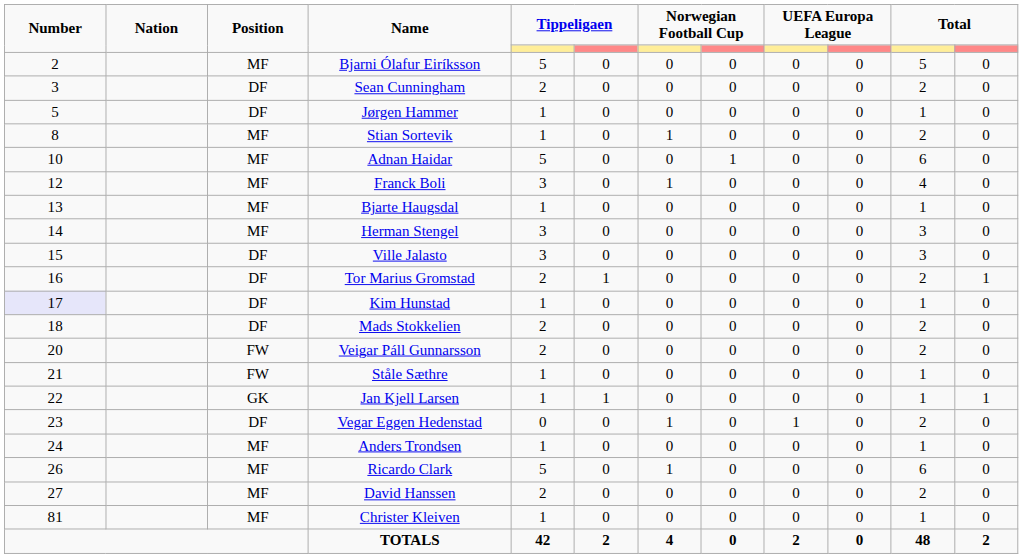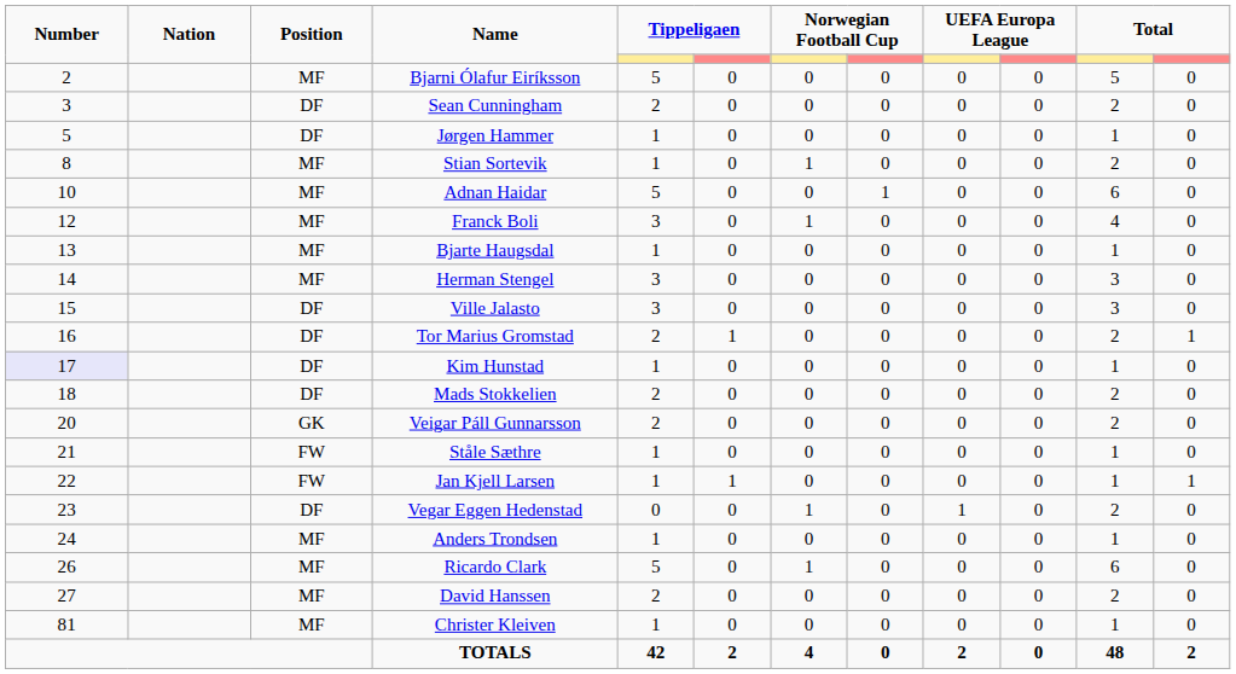 <table class="wikitable" style="font-size: 100%; text-align: center;">
 <tr>
 <td rowspan="2" width="10%" align="center"><strong>Number</strong></td>
 <td rowspan="2" width="10%" align="center"><strong>Nation</strong></td>
 <td rowspan="2" width="10%" align="center"><strong>Position</strong></td>
 <td rowspan="2" width="20%" align="center"><strong>Name</strong></td>
 <td colspan="2" align="center"><strong><a href='#'>Tippeligaen</a></strong></td>
 <td colspan="2" align="center"><strong>Norwegian Football Cup</strong></td>
 <td colspan="2" align="center"><strong>UEFA Europa League</strong></td>
 <td colspan="2" align="center"><strong>Total</strong></td>
 </tr>
 <tr>
 <th width=60 style="background: #FFEE99"></th>
 <th width=60 style="background: #FF8888"></th>
 <th width=60 style="background: #FFEE99"></th>
 <th width=60 style="background: #FF8888"></th>
 <th width=60 style="background: #FFEE99"></th>
 <th width=60 style="background: #FF8888"></th>
 <th width=60 style="background: #FFEE99"></th>
 <th width=60 style="background: #FF8888"></th>
 </tr>
 <tr>
 <td>2</td>
 <td></td>
 <td>MF</td>
 <td><a href='#'>Bjarni Ólafur Eiríksson</a></td>
 <td>5</td>
 <td>0</td>
 <td>0</td>
 <td>0</td>
 <td>0</td>
 <td>0</td>
 <td>5</td>
 <td>0</td>
 </tr>
 <tr>
 <td>3</td>
 <td></td>
 <td>DF</td>
 <td><a href='#'>Sean Cunningham</a></td>
 <td>2</td>
 <td>0</td>
 <td>0</td>
 <td>0</td>
 <td>0</td>
 <td>0</td>
 <td>2</td>
 <td>0</td>
 </tr>
 <tr>
 <td>5</td>
 <td></td>
 <td>DF</td>
 <td><a href='#'>Jørgen Hammer</a></td>
 <td>1</td>
 <td>0</td>
 <td>0</td>
 <td>0</td>
 <td>0</td>
 <td>0</td>
 <td>1</td>
 <td>0</td>
 </tr>
 <tr>
 <td>8</td>
 <td></td>
 <td>MF</td>
 <td><a href='#'>Stian Sortevik</a></td>
 <td>1</td>
 <td>0</td>
 <td>1</td>
 <td>0</td>
 <td>0</td>
 <td>0</td>
 <td>2</td>
 <td>0</td>
 </tr>
 <tr>
 <td>10</td>
 <td></td>
 <td>MF</td>
 <td><a href='#'>Adnan Haidar</a></td>
 <td>5</td>
 <td>0</td>
 <td>0</td>
 <td>1</td>
 <td>0</td>
 <td>0</td>
 <td>6</td>
 <td>0</td>
 </tr>
 <tr>
 <td>12</td>
 <td></td>
 <td>MF</td>
 <td><a href='#'>Franck Boli</a></td>
 <td>3</td>
 <td>0</td>
 <td>1</td>
 <td>0</td>
 <td>0</td>
 <td>0</td>
 <td>4</td>
 <td>0</td>
 </tr>
 <tr>
 <td>13</td>
 <td></td>
 <td>MF</td>
 <td><a href='#'>Bjarte Haugsdal</a></td>
 <td>1</td>
 <td>0</td>
 <td>0</td>
 <td>0</td>
 <td>0</td>
 <td>0</td>
 <td>1</td>
 <td>0</td>
 </tr>
 <tr>
 <td>14</td>
 <td></td>
 <td>MF</td>
 <td><a href='#'>Herman Stengel</a></td>
 <td>3</td>
 <td>0</td>
 <td>0</td>
 <td>0</td>
 <td>0</td>
 <td>0</td>
 <td>3</td>
 <td>0</td>
 </tr>
 <tr>
 <td>15</td>
 <td></td>
 <td>DF</td>
 <td><a href='#'>Ville Jalasto</a></td>
 <td>3</td>
 <td>0</td>
 <td>0</td>
 <td>0</td>
 <td>0</td>
 <td>0</td>
 <td>3</td>
 <td>0</td>
 </tr>
 <tr>
 <td>16</td>
 <td></td>
 <td>DF</td>
 <td><a href='#'>Tor Marius Gromstad</a></td>
 <td>2</td>
 <td>1</td>
 <td>0</td>
 <td>0</td>
 <td>0</td>
 <td>0</td>
 <td>2</td>
 <td>1</td>
 </tr>
 <tr>
 <td style="background: lavender;">17</td>
 <td></td>
 <td>DF</td>
 <td><a href='#'>Kim Hunstad</a></td>
 <td>1</td>
 <td>0</td>
 <td>0</td>
 <td>0</td>
 <td>0</td>
 <td>0</td>
 <td>1</td>
 <td>0</td>
 </tr>
 <tr>
 <td>18</td>
 <td></td>
 <td>DF</td>
 <td><a href='#'>Mads Stokkelien</a></td>
 <td>2</td>
 <td>0</td>
 <td>0</td>
 <td>0</td>
 <td>0</td>
 <td>0</td>
 <td>2</td>
 <td>0</td>
 </tr>
 <tr>
 <td>20</td>
 <td></td>
-<td>FW</td>
+<td>GK</td>
 <td><a href='#'>Veigar Páll Gunnarsson</a></td>
 <td>2</td>
 <td>0</td>
 <td>0</td>
 <td>0</td>
 <td>0</td>
 <td>0</td>
 <td>2</td>
 <td>0</td>
 </tr>
 <tr>
 <td>21</td>
 <td></td>
 <td>FW</td>
 <td><a href='#'>Ståle Sæthre</a></td>
 <td>1</td>
 <td>0</td>
 <td>0</td>
 <td>0</td>
 <td>0</td>
 <td>0</td>
 <td>1</td>
 <td>0</td>
 </tr>
 <tr>
 <td>22</td>
 <td></td>
-<td>GK</td>
+<td>FW</td>
 <td><a href='#'>Jan Kjell Larsen</a></td>
 <td>1</td>
 <td>1</td>
 <td>0</td>
 <td>0</td>
 <td>0</td>
 <td>0</td>
 <td>1</td>
 <td>1</td>
 </tr>
 <tr>
 <td>23</td>
 <td></td>
 <td>DF</td>
 <td><a href='#'>Vegar Eggen Hedenstad</a></td>
 <td>0</td>
 <td>0</td>
 <td>1</td>
 <td>0</td>
 <td>1</td>
 <td>0</td>
 <td>2</td>
 <td>0</td>
 </tr>
 <tr>
 <td>24</td>
 <td></td>
 <td>MF</td>
 <td><a href='#'>Anders Trondsen</a></td>
 <td>1</td>
 <td>0</td>
 <td>0</td>
 <td>0</td>
 <td>0</td>
 <td>0</td>
 <td>1</td>
 <td>0</td>
 </tr>
 <tr>
 <td>26</td>
 <td></td>
 <td>MF</td>
 <td><a href='#'>Ricardo Clark</a></td>
 <td>5</td>
 <td>0</td>
 <td>1</td>
 <td>0</td>
 <td>0</td>
 <td>0</td>
 <td>6</td>
 <td>0</td>
 </tr>
 <tr>
 <td>27</td>
 <td></td>
 <td>MF</td>
 <td><a href='#'>David Hanssen</a></td>
 <td>2</td>
 <td>0</td>
 <td>0</td>
 <td>0</td>
 <td>0</td>
 <td>0</td>
 <td>2</td>
 <td>0</td>
 </tr>
 <tr>
 <td>81</td>
 <td></td>
 <td>MF</td>
 <td><a href='#'>Christer Kleiven</a></td>
 <td>1</td>
 <td>0</td>
 <td>0</td>
 <td>0</td>
 <td>0</td>
 <td>0</td>
 <td>1</td>
 <td>0</td>
 </tr>
 <tr>
 <td colspan="3"></td>
 <td><strong>TOTALS</strong></td>
 <td><strong>42</strong></td>
 <td><strong>2</strong></td>
 <td><strong>4</strong></td>
 <td><strong>0</strong></td>
 <td><strong>2</strong></td>
 <td><strong>0</strong></td>
 <td><strong>48</strong></td>
 <td><strong>2</strong></td>
 </tr>
 </table>
